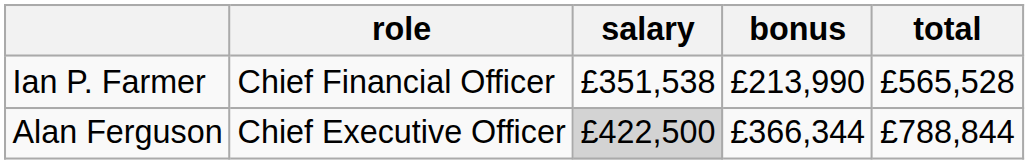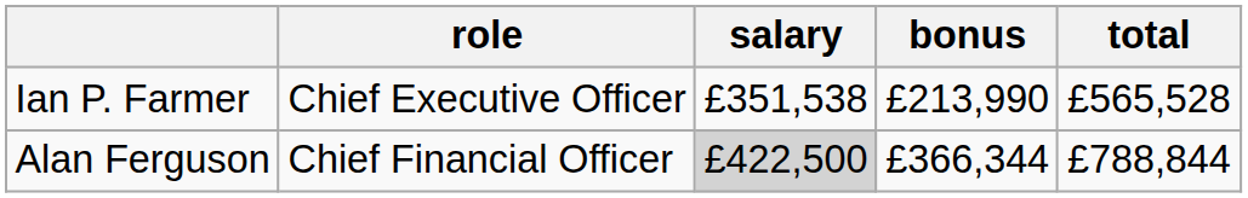 <table class="wikitable">
 <tr>
 <th></th>
 <th>role</th>
 <th>salary</th>
 <th>bonus</th>
 <th>total</th>
 </tr>
 <tr>
 <td>Ian P. Farmer</td>
-<td>Chief Financial Officer</td>
+<td>Chief Executive Officer</td>
 <td style="text-align:right;">£351,538</td>
 <td style="text-align:right;">£213,990</td>
 <td style="text-align:right;">£565,528</td>
 </tr>
 <tr>
 <td>Alan Ferguson</td>
-<td>Chief Executive Officer</td>
+<td>Chief Financial Officer</td>
 <td style="background: lightgrey; text-align:right;">£422,500</td>
 <td style="text-align:right;">£366,344</td>
 <td style="text-align:right;">£788,844</td>
 </tr>
 </table>
